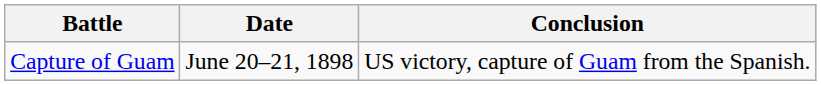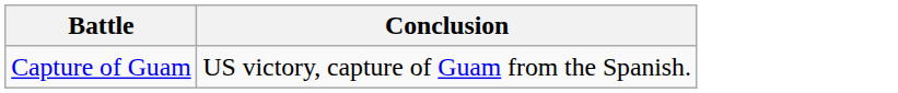 <table class="wikitable sortable">
 <tr>
 <th scope="col">Battle</th>
-<th scope="col">Date</th>
 <th scope="col">Conclusion</th>
 </tr>
 <tr>
 <td><a href='#'>Capture of Guam</a></td>
-<td>June 20–21, 1898</td>
 <td>US victory, capture of <a href='#'>Guam</a> from the Spanish.</td>
 </tr>
 </table>
